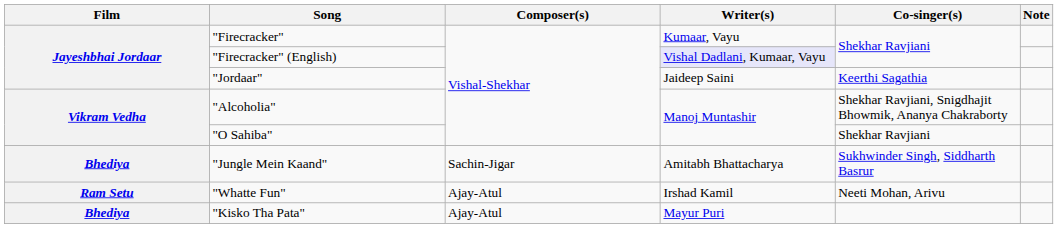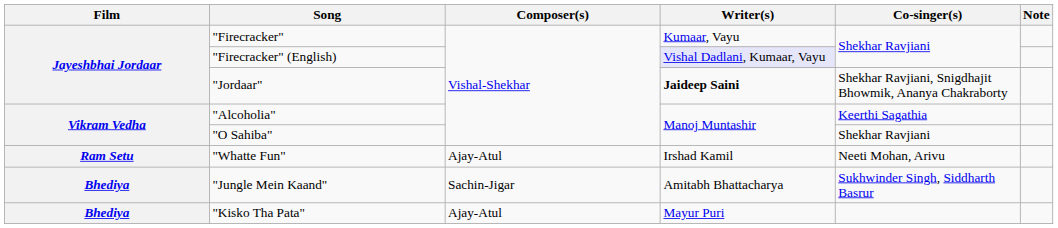 <table class="wikitable plainrowheaders" width=100% textcolor:#000;">
 <tr>
 <th scope="col" width=20%><strong>Film</strong></th>
 <th scope="col" width=23%><strong>Song</strong></th>
 <th scope="col" width=21%><strong>Composer(s)</strong></th>
 <th scope="col" width=17%><strong>Writer(s)</strong></th>
 <th scope="col" width=18%><strong>Co-singer(s)</strong></th>
 <th scope="col" width=1%><strong>Note</strong></th>
 </tr>
 <tr>
 <th rowspan=3 scope=row><em><a href='#'>Jayeshbhai Jordaar</a></em></th>
 <td>"Firecracker"</td>
 <td rowspan=5><a href='#'>Vishal-Shekhar</a></td>
 <td><a href='#'>Kumaar</a>, Vayu</td>
 <td rowspan=2><a href='#'>Shekhar Ravjiani</a></td>
 <td></td>
 </tr>
 <tr>
 <td>"Firecracker" (English)</td>
 <td style="background: lavender;"><a href='#'>Vishal Dadlani</a>, Kumaar, Vayu</td>
 <td></td>
 </tr>
 <tr>
 <td>"Jordaar"</td>
-<td>Jaideep Saini</td>
-<td><a href='#'>Keerthi Sagathia</a></td>
+<td><strong>Jaideep Saini</strong></td>
+<td>Shekhar Ravjiani, Snigdhajit Bhowmik, Ananya Chakraborty</td>
 <td></td>
 </tr>
 <tr>
 <th rowspan=2 scope=row><em><a href='#'>Vikram Vedha</a></em></th>
 <td>"Alcoholia"</td>
 <td rowspan=2><a href='#'>Manoj Muntashir</a></td>
-<td>Shekhar Ravjiani, Snigdhajit Bhowmik, Ananya Chakraborty</td>
+<td><a href='#'>Keerthi Sagathia</a></td>
 <td></td>
 </tr>
 <tr>
 <td>"O Sahiba"</td>
 <td>Shekhar Ravjiani</td>
-<td></td>
-</tr>
-<tr>
-<th><em><a href='#'>Bhediya</a></em></th>
-<td>"Jungle Mein Kaand"</td>
-<td>Sachin-Jigar</td>
-<td>Amitabh Bhattacharya</td>
-<td><a href='#'>Sukhwinder Singh</a>, <a href='#'>Siddharth Basrur</a></td>
 <td></td>
 </tr>
 <tr>
 <th><em><a href='#'>Ram Setu</a></em></th>
 <td>"Whatte Fun"</td>
 <td>Ajay-Atul</td>
 <td>Irshad Kamil</td>
 <td>Neeti Mohan, Arivu</td>
 <td></td>
 </tr>
 <tr>
 <th><em><a href='#'>Bhediya</a></em></th>
+<td>"Jungle Mein Kaand"</td>
+<td>Sachin-Jigar</td>
+<td>Amitabh Bhattacharya</td>
+<td><a href='#'>Sukhwinder Singh</a>, <a href='#'>Siddharth Basrur</a></td>
+<td></td>
+</tr>
+<tr>
+<th><em><a href='#'>Bhediya</a></em></th>
 <td>"Kisko Tha Pata"</td>
 <td>Ajay-Atul</td>
 <td><a href='#'>Mayur Puri</a></td>
 <td></td>
 <td></td>
 </tr>
 </table>
